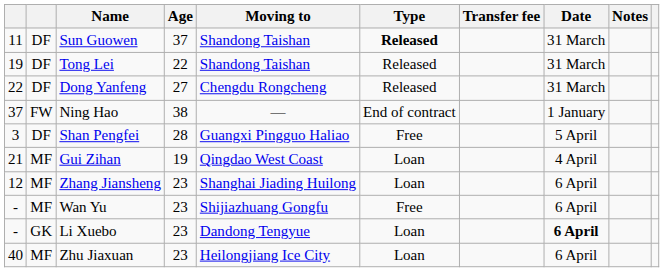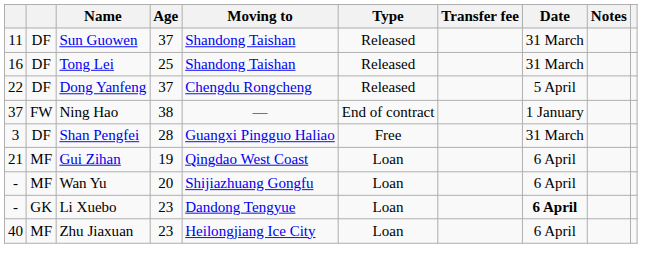 <table class="wikitable" style="text-align: center ">
 <tr>
 <th></th>
 <th></th>
 <th>Name</th>
 <th>Age</th>
 <th>Moving to</th>
 <th>Type</th>
 <th>Transfer fee</th>
 <th>Date</th>
 <th>Notes</th>
 <th></th>
 </tr>
 <tr>
 <td>11</td>
 <td>DF</td>
 <td align="left"> <a href='#'>Sun Guowen</a></td>
 <td>37</td>
 <td align="left"> <a href='#'>Shandong Taishan</a></td>
-<td><strong>Released</strong></td>
+<td>Released</td>
 <td></td>
 <td>31 March</td>
 <td></td>
 <td></td>
 </tr>
 <tr>
-<td>19</td>
+<td>16</td>
 <td>DF</td>
 <td align="left"> <a href='#'>Tong Lei</a></td>
-<td>22</td>
+<td>25</td>
 <td align="left"> <a href='#'>Shandong Taishan</a></td>
 <td>Released</td>
 <td></td>
 <td>31 March</td>
 <td></td>
 <td></td>
 </tr>
 <tr>
 <td>22</td>
 <td>DF</td>
 <td align="left"> <a href='#'>Dong Yanfeng</a></td>
-<td>27</td>
+<td>37</td>
 <td align="left"> <a href='#'>Chengdu Rongcheng</a></td>
 <td>Released</td>
 <td></td>
-<td>31 March</td>
+<td>5 April</td>
 <td></td>
 <td></td>
 </tr>
 <tr>
 <td>37</td>
 <td>FW</td>
 <td align="left"> Ning Hao</td>
 <td>38</td>
 <td>—</td>
 <td>End of contract</td>
 <td></td>
 <td>1 January</td>
 <td></td>
 <td></td>
 </tr>
 <tr>
 <td>3</td>
 <td>DF</td>
 <td align="left"> <a href='#'>Shan Pengfei</a></td>
 <td>28</td>
 <td align="left"> <a href='#'>Guangxi Pingguo Haliao</a></td>
 <td>Free</td>
 <td></td>
-<td>5 April</td>
+<td>31 March</td>
 <td></td>
 <td></td>
 </tr>
 <tr>
 <td>21</td>
 <td>MF</td>
 <td align="left"> <a href='#'>Gui Zihan</a></td>
 <td>19</td>
 <td align="left"> <a href='#'>Qingdao West Coast</a></td>
 <td>Loan</td>
 <td></td>
-<td>4 April</td>
-<td></td>
-<td></td>
-</tr>
-<tr>
-<td>12</td>
-<td>MF</td>
-<td align="left"> <a href='#'>Zhang Jiansheng</a></td>
-<td>23</td>
-<td align="left"> <a href='#'>Shanghai Jiading Huilong</a></td>
-<td>Loan</td>
-<td></td>
 <td>6 April</td>
 <td></td>
 <td></td>
 </tr>
 <tr>
 <td>-</td>
 <td>MF</td>
 <td align="left"> Wan Yu</td>
-<td>23</td>
+<td>20</td>
 <td align="left"> <a href='#'>Shijiazhuang Gongfu</a></td>
-<td>Free</td>
+<td>Loan</td>
 <td></td>
 <td>6 April</td>
 <td></td>
 <td></td>
 </tr>
 <tr>
 <td>-</td>
 <td>GK</td>
 <td align="left"> Li Xuebo</td>
 <td>23</td>
 <td align="left"> <a href='#'>Dandong Tengyue</a></td>
 <td>Loan</td>
 <td></td>
 <td><strong>6 April</strong></td>
 <td></td>
 <td></td>
 </tr>
 <tr>
 <td>40</td>
 <td>MF</td>
 <td align="left"> Zhu Jiaxuan</td>
 <td>23</td>
 <td align="left"> <a href='#'>Heilongjiang Ice City</a></td>
 <td>Loan</td>
 <td></td>
 <td>6 April</td>
 <td></td>
 <td></td>
 </tr>
 </table>
